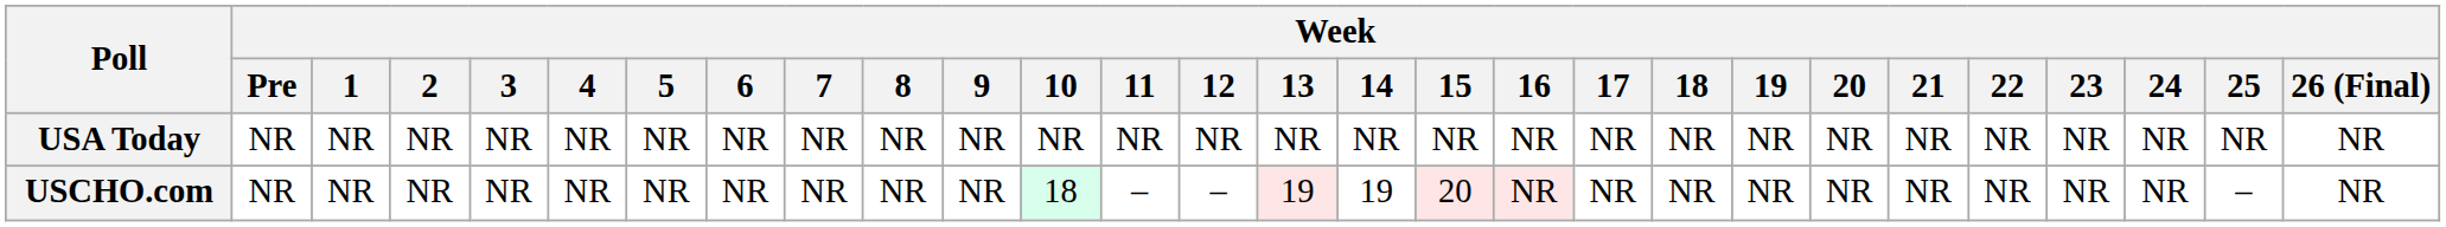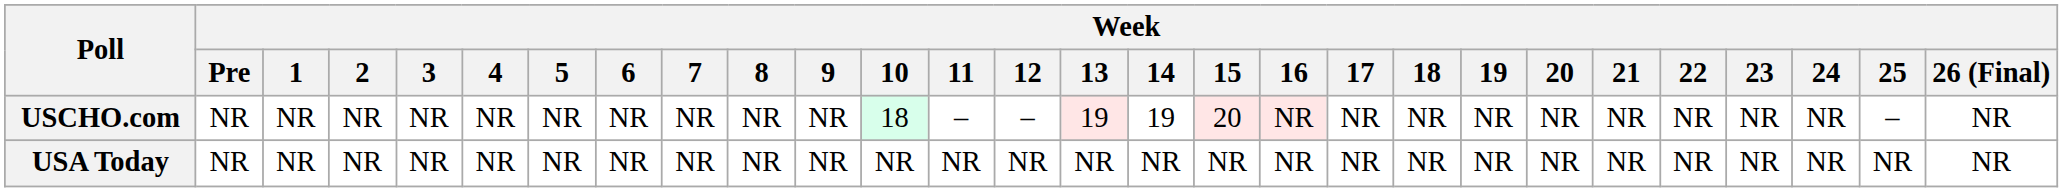 <table class="wikitable" style="white-space:nowrap;">
 <tr>
 <th scope="col" width="100" rowspan="2">Poll</th>
 <th colspan="27">Week</th>
 </tr>
 <tr>
 <th scope="col" width="30">Pre</th>
 <th scope="col" width="30">1</th>
 <th scope="col" width="30">2</th>
 <th scope="col" width="30">3</th>
 <th scope="col" width="30">4</th>
 <th scope="col" width="30">5</th>
 <th scope="col" width="30">6</th>
 <th scope="col" width="30">7</th>
 <th scope="col" width="30">8</th>
 <th scope="col" width="30">9</th>
 <th scope="col" width="30">10</th>
 <th scope="col" width="30">11</th>
 <th scope="col" width="30">12</th>
 <th scope="col" width="30">13</th>
 <th scope="col" width="30">14</th>
 <th scope="col" width="30">15</th>
 <th scope="col" width="30">16</th>
 <th scope="col" width="30">17</th>
 <th scope="col" width="30">18</th>
 <th scope="col" width="30">19</th>
 <th scope="col" width="30">20</th>
 <th scope="col" width="30">21</th>
 <th scope="col" width="30">22</th>
 <th scope="col" width="30">23</th>
 <th scope="col" width="30">24</th>
 <th scope="col" width="30">25</th>
 <th scope="col" width="30">26 (Final)</th>
 </tr>
 <tr style="text-align:center;">
+<th>USCHO.com</th>
+<td bgcolor=FFFFFF>NR</td>
+<td bgcolor=FFFFFF>NR</td>
+<td bgcolor=FFFFFF>NR</td>
+<td bgcolor=FFFFFF>NR</td>
+<td bgcolor=FFFFFF>NR</td>
+<td bgcolor=FFFFFF>NR</td>
+<td bgcolor=FFFFFF>NR</td>
+<td bgcolor=FFFFFF>NR</td>
+<td bgcolor=FFFFFF>NR</td>
+<td bgcolor=FFFFFF>NR</td>
+<td bgcolor=D8FFEB>18</td>
+<td bgcolor=FFFFFF>–</td>
+<td bgcolor=FFFFFF>–</td>
+<td bgcolor=FFE6E6>19</td>
+<td bgcolor=FFFFFF>19</td>
+<td bgcolor=FFE6E6>20</td>
+<td bgcolor=FFE6E6>NR</td>
+<td bgcolor=FFFFFF>NR</td>
+<td bgcolor=FFFFFF>NR</td>
+<td bgcolor=FFFFFF>NR</td>
+<td bgcolor=FFFFFF>NR</td>
+<td bgcolor=FFFFFF>NR</td>
+<td bgcolor=FFFFFF>NR</td>
+<td bgcolor=FFFFFF>NR</td>
+<td bgcolor=FFFFFF>NR</td>
+<td bgcolor=FFFFFF>–</td>
+<td bgcolor=FFFFFF>NR</td>
+</tr>
+<tr style="text-align:center;">
 <th>USA Today</th>
 <td bgcolor=FFFFFF>NR</td>
 <td bgcolor=FFFFFF>NR</td>
 <td bgcolor=FFFFFF>NR</td>
 <td bgcolor=FFFFFF>NR</td>
 <td bgcolor=FFFFFF>NR</td>
 <td bgcolor=FFFFFF>NR</td>
 <td bgcolor=FFFFFF>NR</td>
 <td bgcolor=FFFFFF>NR</td>
 <td bgcolor=FFFFFF>NR</td>
 <td bgcolor=FFFFFF>NR</td>
 <td bgcolor=FFFFFF>NR</td>
 <td bgcolor=FFFFFF>NR</td>
 <td bgcolor=FFFFFF>NR</td>
 <td bgcolor=FFFFFF>NR</td>
 <td bgcolor=FFFFFF>NR</td>
 <td bgcolor=FFFFFF>NR</td>
 <td bgcolor=FFFFFF>NR</td>
 <td bgcolor=FFFFFF>NR</td>
 <td bgcolor=FFFFFF>NR</td>
 <td bgcolor=FFFFFF>NR</td>
 <td bgcolor=FFFFFF>NR</td>
 <td bgcolor=FFFFFF>NR</td>
 <td bgcolor=FFFFFF>NR</td>
 <td bgcolor=FFFFFF>NR</td>
 <td bgcolor=FFFFFF>NR</td>
 <td bgcolor=FFFFFF>NR</td>
 <td bgcolor=FFFFFF>NR</td>
 </tr>
-<tr style="text-align:center;">
-<th>USCHO.com</th>
-<td bgcolor=FFFFFF>NR</td>
-<td bgcolor=FFFFFF>NR</td>
-<td bgcolor=FFFFFF>NR</td>
-<td bgcolor=FFFFFF>NR</td>
-<td bgcolor=FFFFFF>NR</td>
-<td bgcolor=FFFFFF>NR</td>
-<td bgcolor=FFFFFF>NR</td>
-<td bgcolor=FFFFFF>NR</td>
-<td bgcolor=FFFFFF>NR</td>
-<td bgcolor=FFFFFF>NR</td>
-<td bgcolor=D8FFEB>18</td>
-<td bgcolor=FFFFFF>–</td>
-<td bgcolor=FFFFFF>–</td>
-<td bgcolor=FFE6E6>19</td>
-<td bgcolor=FFFFFF>19</td>
-<td bgcolor=FFE6E6>20</td>
-<td bgcolor=FFE6E6>NR</td>
-<td bgcolor=FFFFFF>NR</td>
-<td bgcolor=FFFFFF>NR</td>
-<td bgcolor=FFFFFF>NR</td>
-<td bgcolor=FFFFFF>NR</td>
-<td bgcolor=FFFFFF>NR</td>
-<td bgcolor=FFFFFF>NR</td>
-<td bgcolor=FFFFFF>NR</td>
-<td bgcolor=FFFFFF>NR</td>
-<td bgcolor=FFFFFF>–</td>
-<td bgcolor=FFFFFF>NR</td>
-</tr>
 </table>
